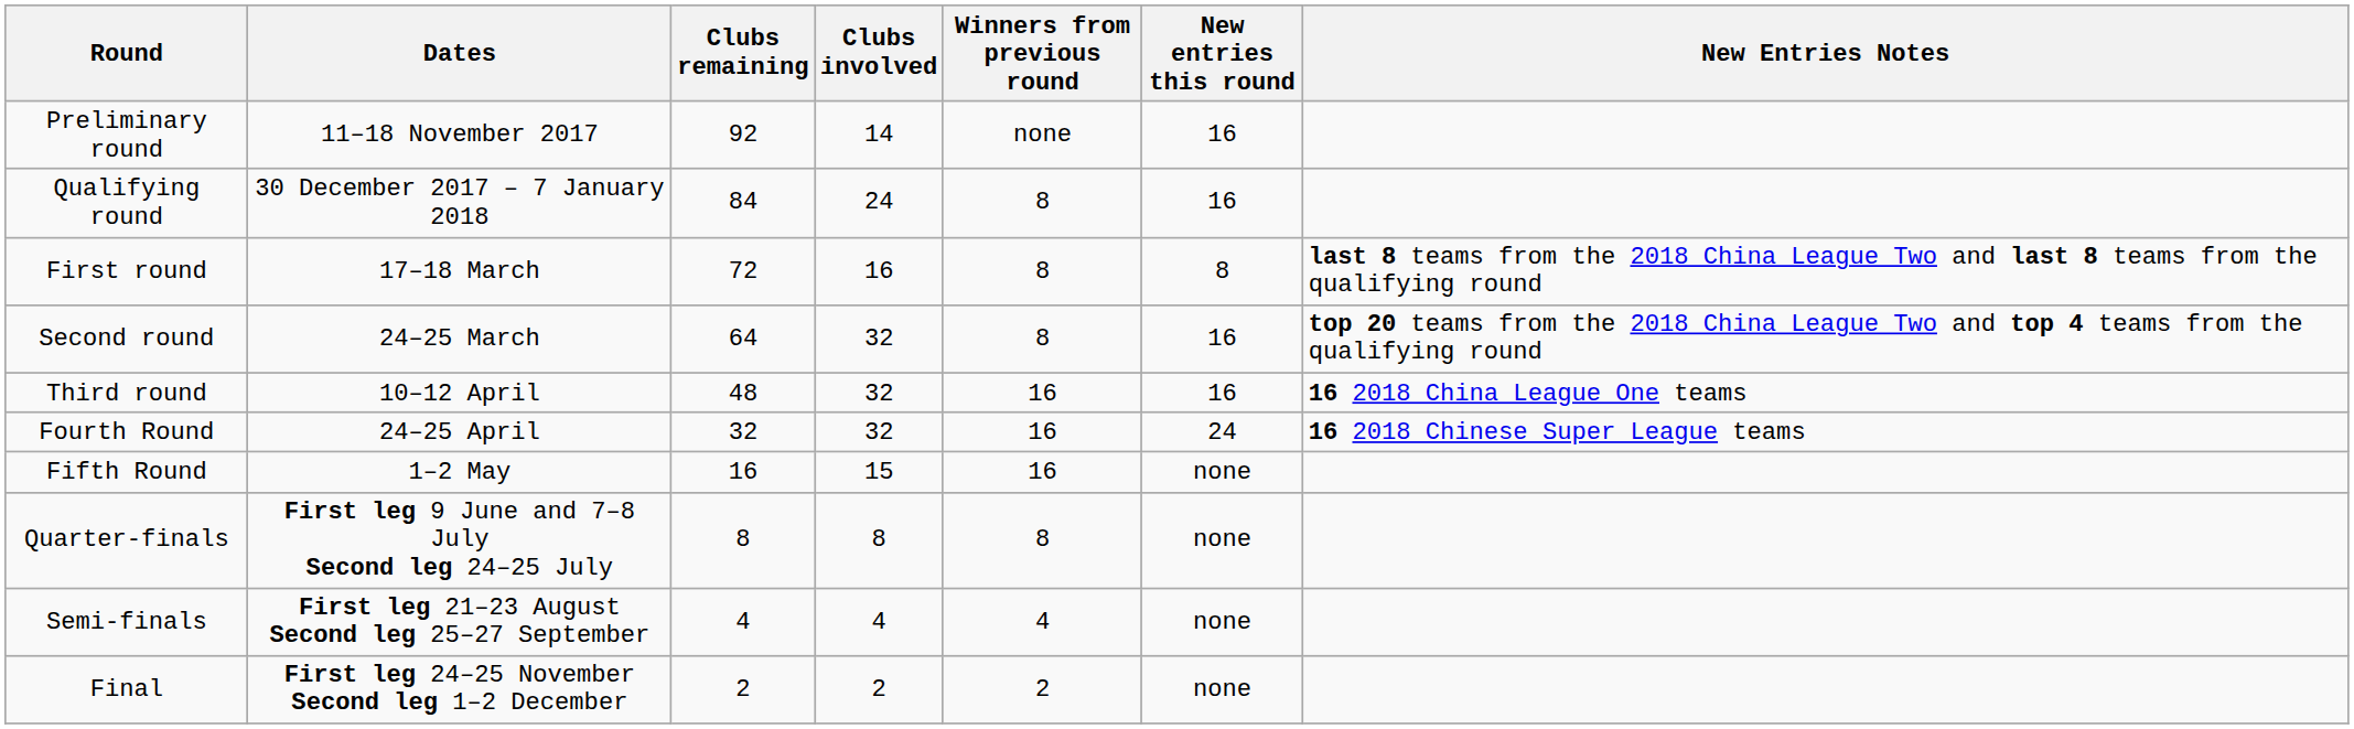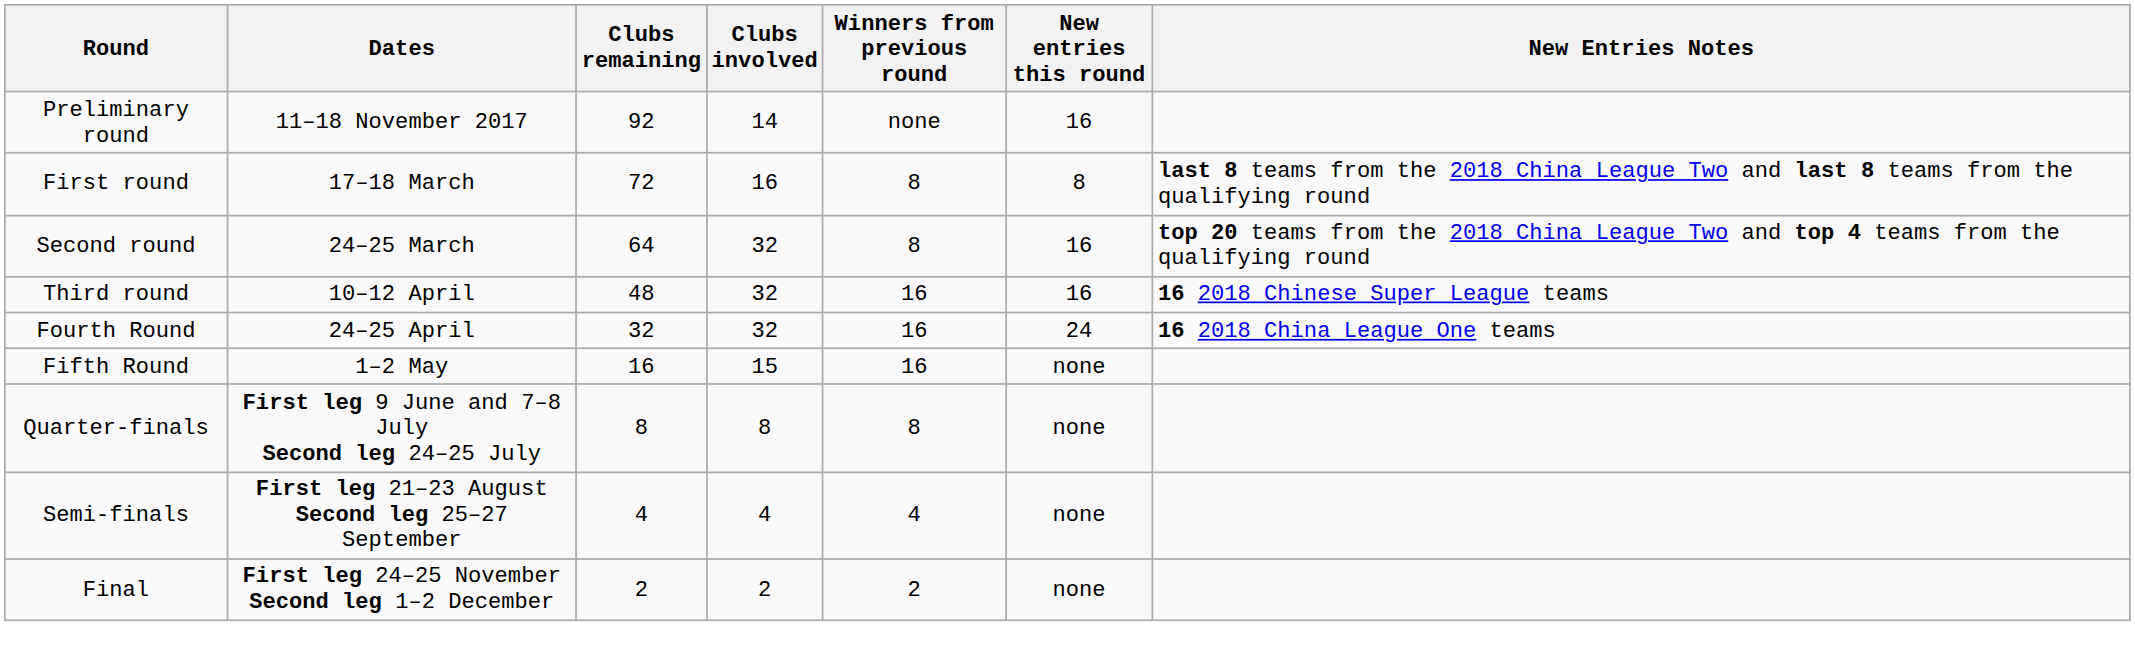 <table class="wikitable">
 <tr>
 <th>Round</th>
 <th>Dates</th>
 <th>Clubs<br>remaining</th>
 <th>Clubs<br>involved</th>
 <th>Winners from<br>previous round</th>
 <th>New entries<br>this round</th>
 <th>New Entries Notes</th>
 </tr>
 <tr align=center>
 <td>Preliminary round</td>
 <td>11–18 November 2017</td>
 <td>92</td>
 <td>14</td>
 <td>none</td>
-<td>16</td>
-<td align=left></td>
-</tr>
-<tr align=center>
-<td>Qualifying round</td>
-<td>30 December 2017 – 7 January 2018</td>
-<td>84</td>
-<td>24</td>
-<td>8</td>
 <td>16</td>
 <td align=left></td>
 </tr>
 <tr align=center>
 <td>First round</td>
 <td>17–18 March</td>
 <td>72</td>
 <td>16</td>
 <td>8</td>
 <td>8</td>
 <td align=left><strong>last 8</strong> teams from the <a href='#'>2018 China League Two</a> and <strong>last 8</strong> teams from the qualifying round</td>
 </tr>
 <tr align=center>
 <td>Second round</td>
 <td>24–25 March</td>
 <td>64</td>
 <td>32</td>
 <td>8</td>
 <td>16</td>
 <td align=left><strong>top 20</strong> teams from the <a href='#'>2018 China League Two</a> and <strong>top 4</strong> teams from the qualifying round</td>
 </tr>
 <tr align=center>
 <td>Third round</td>
 <td>10–12 April</td>
 <td>48</td>
 <td>32</td>
 <td>16</td>
 <td>16</td>
-<td align=left><strong>16</strong> <a href='#'>2018 China League One</a> teams</td>
+<td align=left><strong>16</strong> <a href='#'>2018 Chinese Super League</a> teams</td>
 </tr>
 <tr align=center>
 <td>Fourth Round</td>
 <td>24–25 April</td>
 <td>32</td>
 <td>32</td>
 <td>16</td>
 <td>24</td>
-<td align=left><strong>16</strong> <a href='#'>2018 Chinese Super League</a> teams</td>
+<td align=left><strong>16</strong> <a href='#'>2018 China League One</a> teams</td>
 </tr>
 <tr align=center>
 <td>Fifth Round</td>
 <td>1–2 May</td>
 <td>16</td>
 <td>15</td>
 <td>16</td>
 <td>none</td>
 <td align=left></td>
 </tr>
 <tr align=center>
 <td>Quarter-finals</td>
 <td><strong>First leg</strong> 9 June and 7–8 July<br><strong>Second leg</strong> 24–25 July</td>
 <td>8</td>
 <td>8</td>
 <td>8</td>
 <td>none</td>
 <td align=left></td>
 </tr>
 <tr align=center>
 <td>Semi-finals</td>
 <td><strong>First leg</strong> 21–23 August<br><strong>Second leg</strong> 25–27 September</td>
 <td>4</td>
 <td>4</td>
 <td>4</td>
 <td>none</td>
 <td align=left></td>
 </tr>
 <tr align=center>
 <td>Final</td>
 <td><strong>First leg</strong> 24–25 November <br><strong>Second leg</strong> 1–2 December</td>
 <td>2</td>
 <td>2</td>
 <td>2</td>
 <td>none</td>
 <td align=left></td>
 </tr>
 </table>
